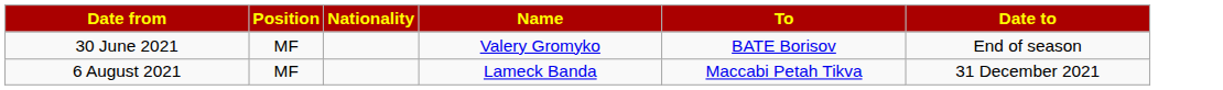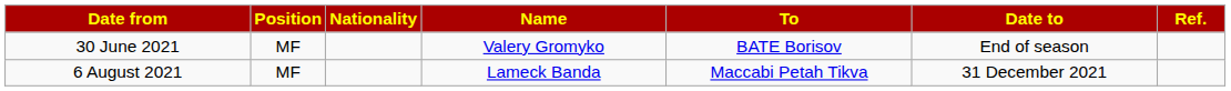 <table class="wikitable" style="text-align:center; font-size:90%; ">
 <tr>
 <th style="background:#AA0000; color:yellow; width:200px;">Date from</th>
 <th style="background:#AA0000; color:yellow; width:50px;">Position</th>
 <th style="background:#AA0000; color:yellow; width:50px;">Nationality</th>
 <th style="background:#AA0000; color:yellow; width:200px;">Name</th>
 <th style="background:#AA0000; color:yellow; width:200px;">To</th>
 <th style="background:#AA0000; color:yellow; width:200px;">Date to</th>
+<th style="background:#AA0000; color:yellow; width:50px;">Ref.</th>
 </tr>
 <tr>
 <td>30 June 2021</td>
 <td>MF</td>
 <td></td>
 <td><a href='#'>Valery Gromyko</a></td>
 <td><a href='#'>BATE Borisov</a></td>
 <td>End of season</td>
+<td></td>
 </tr>
 <tr>
 <td>6 August 2021</td>
 <td>MF</td>
 <td></td>
 <td><a href='#'>Lameck Banda</a></td>
 <td><a href='#'>Maccabi Petah Tikva</a></td>
 <td>31 December 2021</td>
+<td></td>
 </tr>
 </table>
